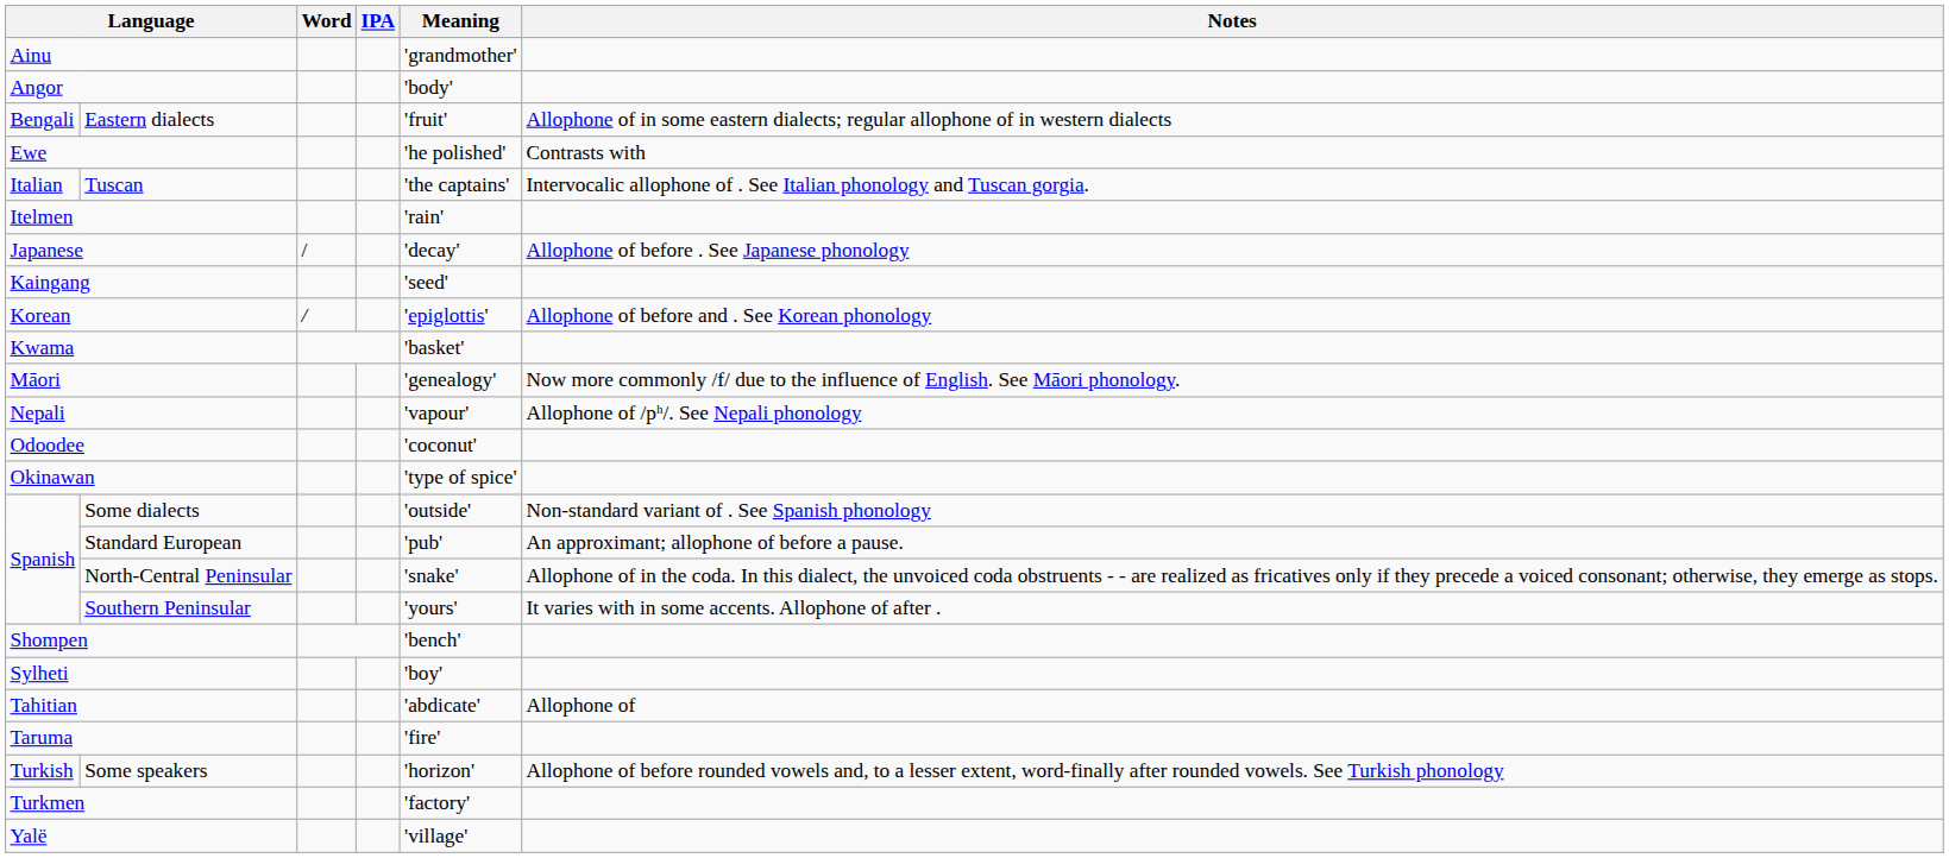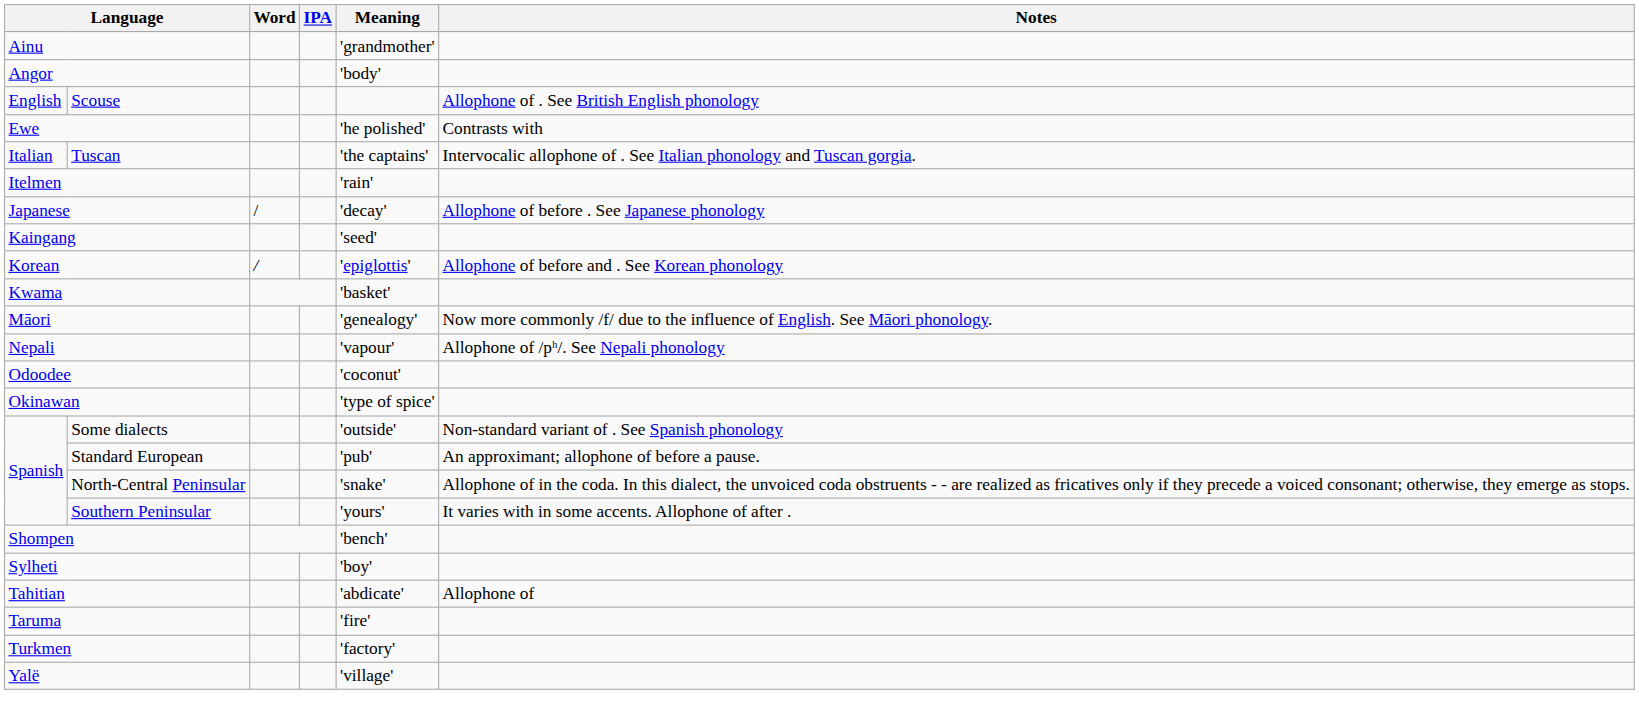 <table class="wikitable">
 <tr>
 <th colspan=2>Language</th>
 <th>Word</th>
 <th><a href='#'>IPA</a></th>
 <th>Meaning</th>
 <th>Notes</th>
 </tr>
 <tr>
 <td colspan=2><a href='#'>Ainu</a></td>
 <td></td>
 <td></td>
 <td>'grandmother'</td>
 <td></td>
 </tr>
 <tr>
 <td colspan=2><a href='#'>Angor</a></td>
 <td></td>
 <td></td>
 <td>'body'</td>
 <td></td>
 </tr>
 <tr>
-<td><a href='#'>Bengali</a></td>
-<td><a href='#'>Eastern</a> dialects</td>
+<td><a href='#'>English</a></td>
+<td><a href='#'>Scouse</a></td>
 <td></td>
 <td></td>
-<td>'fruit'</td>
-<td><a href='#'>Allophone</a> of  in some eastern dialects; regular allophone of  in western dialects</td>
+<td></td>
+<td><a href='#'>Allophone</a> of . See <a href='#'>British English phonology</a></td>
 </tr>
 <tr>
 <td colspan=2><a href='#'>Ewe</a></td>
 <td></td>
 <td></td>
 <td>'he polished'</td>
 <td>Contrasts with </td>
 </tr>
 <tr>
 <td><a href='#'>Italian</a></td>
 <td><a href='#'>Tuscan</a></td>
 <td><em></em></td>
 <td></td>
 <td>'the captains'</td>
 <td>Intervocalic allophone of . See <a href='#'>Italian phonology</a> and <a href='#'>Tuscan gorgia</a>.</td>
 </tr>
 <tr>
 <td colspan=2><a href='#'>Itelmen</a></td>
 <td></td>
 <td></td>
 <td>'rain'</td>
 <td></td>
 </tr>
 <tr>
 <td colspan=2><a href='#'>Japanese</a></td>
 <td> / </td>
 <td></td>
 <td>'decay'</td>
 <td><a href='#'>Allophone</a> of  before . See <a href='#'>Japanese phonology</a></td>
 </tr>
 <tr>
 <td colspan=2><a href='#'>Kaingang</a></td>
 <td><em></em></td>
 <td></td>
 <td>'seed'</td>
 <td></td>
 </tr>
 <tr>
 <td colspan=2><a href='#'>Korean</a></td>
 <td><em> / </td>
 <td></td>
 <td>'<a href='#'>epiglottis</a>'</td>
 <td><a href='#'>Allophone</a> of  before  and . See <a href='#'>Korean phonology</a></td>
 </tr>
 <tr>
 <td colspan=2><a href='#'>Kwama</a></td>
 <td colspan="2" style="text-align:center;"></td>
 <td>'basket'</td>
 <td></td>
 </tr>
 <tr>
 <td colspan=2><a href='#'>Māori</a></td>
 <td></td>
 <td></td>
 <td>'genealogy'</td>
 <td>Now more commonly /f/ due to the influence of <a href='#'>English</a>. See <a href='#'>Māori phonology</a>.</td>
 </tr>
 <tr>
 <td colspan="2"><a href='#'>Nepali</a></td>
 <td></td>
 <td></td>
 <td>'vapour'</td>
 <td>Allophone of /pʰ/. See <a href='#'>Nepali phonology</a></td>
 </tr>
 <tr>
 <td colspan=2><a href='#'>Odoodee</a></td>
 <td></td>
 <td></td>
 <td>'coconut'</td>
 <td></td>
 </tr>
 <tr>
 <td colspan=2><a href='#'>Okinawan</a></td>
 <td></td>
 <td></td>
 <td>'type of spice'</td>
 <td></td>
 </tr>
 <tr>
 <td rowspan=4><a href='#'>Spanish</a></td>
 <td>Some dialects </td>
 <td></em><em></td>
 <td></td>
 <td>'outside'</td>
 <td>Non-standard variant of . See <a href='#'>Spanish phonology</a></td>
 </tr>
 <tr>
 <td>Standard European</td>
 <td></em><em></td>
 <td></td>
 <td>'pub'</td>
 <td>An approximant; allophone of  before a pause.</td>
 </tr>
 <tr>
 <td>North-Central <a href='#'>Peninsular</a></td>
 <td></em><em></td>
 <td></td>
 <td>'snake'</td>
 <td>Allophone of  in the coda. In this dialect, the unvoiced coda obstruents -  - are realized as fricatives only if they precede a voiced consonant; otherwise, they emerge as stops.</td>
 </tr>
 <tr>
 <td><a href='#'>Southern Peninsular</a></td>
 <td></em><em></td>
 <td></td>
 <td>'yours'</td>
 <td>It varies with  in some accents. Allophone of  after .</td>
 </tr>
 <tr>
 <td colspan="2"><a href='#'>Shompen</a></td>
 <td colspan="2"></td>
 <td>'bench'</td>
 <td></td>
 </tr>
 <tr>
 <td colspan=2><a href='#'>Sylheti</a></td>
 <td></td>
 <td></td>
 <td>'boy'</td>
 <td></td>
 </tr>
 <tr>
 <td colspan=2><a href='#'>Tahitian</a></td>
 <td></em><em></td>
 <td></td>
 <td>'abdicate'</td>
 <td>Allophone of </td>
 </tr>
 <tr>
 <td colspan="2"><a href='#'>Taruma</a></td>
 <td></td>
 <td></td>
 <td>'fire'</td>
 <td></td>
 </tr>
 <tr>
-<td><a href='#'>Turkish</a></td>
-<td>Some speakers</td>
-<td></em><em></td>
-<td></td>
-<td>'horizon'</td>
-<td>Allophone of  before rounded vowels and, to a lesser extent, word-finally after rounded vowels. See <a href='#'>Turkish phonology</a></td>
-</tr>
-<tr>
 <td colspan=2><a href='#'>Turkmen</a></td>
 <td></em><em></td>
 <td></td>
 <td>'factory'</td>
 <td></td>
 </tr>
 <tr>
 <td colspan=2><a href='#'>Yalë</a></td>
 <td></td>
 <td></td>
 <td>'village'</td>
 <td></td>
 </tr>
 </table>
